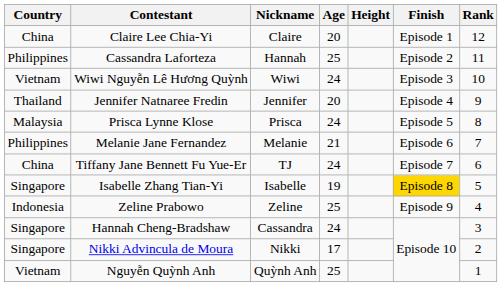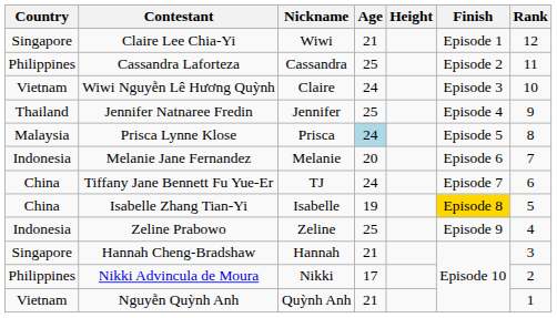 <table class="wikitable sortable" style="text-align:center">
 <tr>
 <th>Country</th>
 <th>Contestant</th>
 <th>Nickname</th>
 <th>Age</th>
 <th>Height</th>
 <th>Finish</th>
 <th>Rank</th>
 </tr>
 <tr>
-<td>China</td>
+<td>Singapore</td>
 <td>Claire Lee Chia-Yi</td>
-<td>Claire</td>
-<td>20</td>
+<td>Wiwi</td>
+<td>21</td>
 <td></td>
 <td>Episode 1</td>
 <td>12</td>
 </tr>
 <tr>
 <td>Philippines</td>
 <td>Cassandra Laforteza</td>
-<td>Hannah</td>
+<td>Cassandra</td>
 <td>25</td>
 <td></td>
 <td>Episode 2</td>
 <td>11</td>
 </tr>
 <tr>
 <td>Vietnam</td>
 <td>Wiwi Nguyễn Lê Hương Quỳnh</td>
-<td>Wiwi</td>
+<td>Claire</td>
 <td>24</td>
 <td></td>
 <td>Episode 3</td>
 <td>10</td>
 </tr>
 <tr>
 <td>Thailand</td>
 <td>Jennifer Natnaree Fredin</td>
 <td>Jennifer</td>
-<td>20</td>
+<td>25</td>
 <td></td>
 <td>Episode 4</td>
 <td>9</td>
 </tr>
 <tr>
 <td>Malaysia</td>
 <td>Prisca Lynne Klose</td>
 <td>Prisca</td>
-<td>24</td>
+<td style="background: lightblue;">24</td>
 <td></td>
 <td>Episode 5</td>
 <td>8</td>
 </tr>
 <tr>
-<td>Philippines</td>
+<td>Indonesia</td>
 <td>Melanie Jane Fernandez</td>
 <td>Melanie</td>
-<td>21</td>
+<td>20</td>
 <td></td>
 <td>Episode 6</td>
 <td>7</td>
 </tr>
 <tr>
 <td>China</td>
 <td>Tiffany Jane Bennett Fu Yue-Er</td>
 <td>TJ</td>
 <td>24</td>
 <td></td>
 <td>Episode 7</td>
 <td>6</td>
 </tr>
 <tr>
-<td>Singapore</td>
+<td>China</td>
 <td>Isabelle Zhang Tian-Yi</td>
 <td>Isabelle</td>
 <td>19</td>
 <td></td>
 <td style="background: gold;">Episode 8</td>
 <td>5</td>
 </tr>
 <tr>
 <td>Indonesia</td>
 <td>Zeline Prabowo</td>
 <td>Zeline</td>
 <td>25</td>
 <td></td>
 <td>Episode 9</td>
 <td>4</td>
 </tr>
 <tr>
 <td>Singapore</td>
 <td>Hannah Cheng-Bradshaw</td>
-<td>Cassandra</td>
-<td>24</td>
+<td>Hannah</td>
+<td>21</td>
 <td></td>
 <td rowspan="3">Episode 10</td>
 <td>3</td>
 </tr>
 <tr>
-<td>Singapore</td>
+<td>Philippines</td>
 <td><a href='#'>Nikki Advincula de Moura</a></td>
 <td>Nikki</td>
 <td>17</td>
 <td></td>
 <td>2</td>
 </tr>
 <tr>
 <td>Vietnam</td>
 <td>Nguyễn Quỳnh Anh</td>
 <td>Quỳnh Anh</td>
-<td>25</td>
+<td>21</td>
 <td></td>
 <td>1</td>
 </tr>
 </table>
